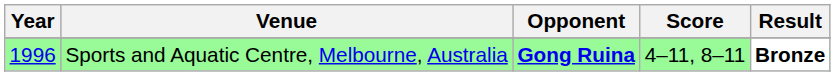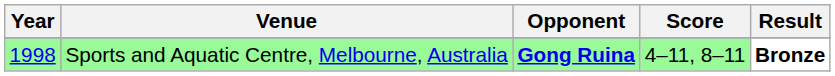 <table class="sortable wikitable" style="font-size: 90%;">
 <tr>
 <th>Year</th>
 <th>Venue</th>
 <th>Opponent</th>
 <th>Score</th>
 <th>Result</th>
 </tr>
 <tr>
 </tr>
 <tr style="background:#98FB98">
-<td align="center"><a href='#'>1996</a></td>
+<td align="center"><a href='#'>1998</a></td>
 <td align="left">Sports and Aquatic Centre, <a href='#'>Melbourne</a>, <a href='#'>Australia</a></td>
 <td align="left"><strong> <a href='#'>Gong Ruina</a></strong></td>
 <td align="left">4–11, 8–11</td>
 <td style="text-align:left; background:white"> <strong>Bronze</strong></td>
 </tr>
 </table>
